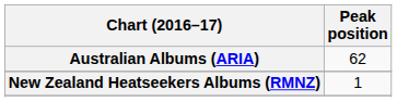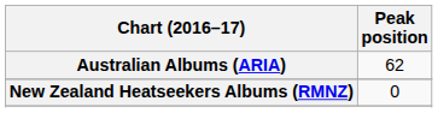 <table class="wikitable sortable plainrowheaders" style="text-align:center">
 <tr>
 <th scope="col">Chart (2016–17)</th>
 <th scope="col">Peak<br> position</th>
 </tr>
 <tr>
 <th scope="row">Australian Albums (<a href='#'>ARIA</a>)</th>
 <td>62</td>
 </tr>
 <tr>
 </tr>
 <tr>
 </tr>
 <tr>
 </tr>
 <tr>
 </tr>
 <tr>
 </tr>
 <tr>
 </tr>
 <tr>
 </tr>
 <tr>
 <th scope="row">New Zealand Heatseekers Albums (<a href='#'>RMNZ</a>)</th>
-<td>1</td>
+<td>0</td>
 </tr>
 <tr>
 </tr>
 <tr>
 </tr>
 <tr>
 </tr>
 <tr>
 </tr>
 <tr>
 </tr>
 <tr>
 </tr>
 <tr>
 </tr>
 </table>
